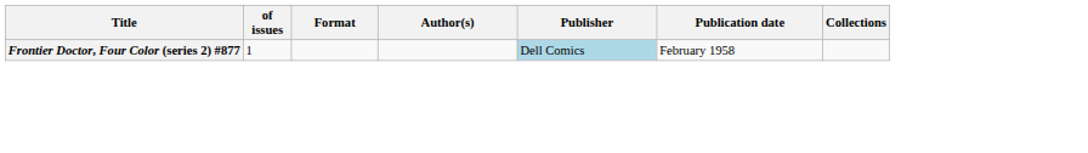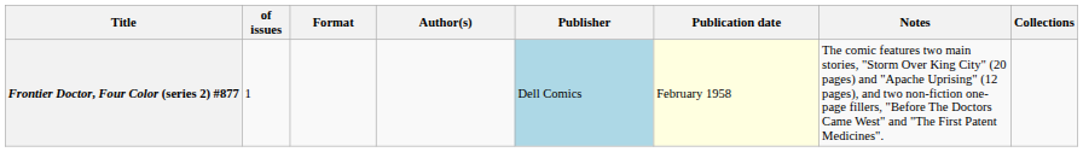 <table class="wikitable">
 <tr>
 <th>Title</th>
 <th style="width:40pt"> of issues</th>
 <th style="width:75pt">Format</th>
 <th style="width:125pt">Author(s)</th>
 <th style="width:125pt">Publisher</th>
 <th style="width:150pt">Publication date</th>
+<th style="width:175pt">Notes</th>
 <th>Collections</th>
 </tr>
 <tr>
 <th><em>Frontier Doctor</em>, <em>Four Color</em> (series 2) #877</th>
 <td>1</td>
 <td></td>
 <td></td>
 <td style="background: lightblue;">Dell Comics</td>
-<td>February 1958</td>
+<td style="background: lightyellow;">February 1958</td>
+<td>The comic features two main stories, "Storm Over King City" (20 pages) and "Apache Uprising" (12 pages), and two non-fiction one-page fillers, "Before The Doctors Came West" and "The First Patent Medicines".</td>
 <td></td>
 </tr>
 </table>
